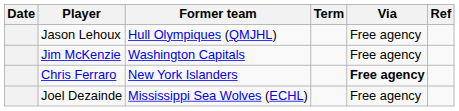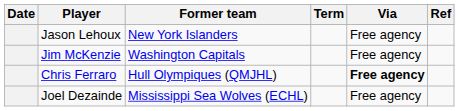 <table class="wikitable plainrowheaders">
 <tr style="background:#ddd; text-align:center;">
 <th>Date</th>
 <th>Player</th>
 <th>Former team</th>
 <th>Term</th>
 <th>Via</th>
 <th>Ref</th>
 </tr>
 <tr>
 <th scope="row"></th>
 <td>Jason Lehoux</td>
-<td><a href='#'>Hull Olympiques</a> (<a href='#'>QMJHL</a>)</td>
+<td><a href='#'>New York Islanders</a></td>
 <td></td>
 <td>Free agency</td>
 <td></td>
 </tr>
 <tr>
 <th scope="row"></th>
 <td><a href='#'>Jim McKenzie</a></td>
 <td><a href='#'>Washington Capitals</a></td>
 <td></td>
 <td>Free agency</td>
 <td></td>
 </tr>
 <tr>
 <th scope="row"></th>
 <td><a href='#'>Chris Ferraro</a></td>
-<td><a href='#'>New York Islanders</a></td>
+<td><a href='#'>Hull Olympiques</a> (<a href='#'>QMJHL</a>)</td>
 <td></td>
 <td><strong>Free agency</strong></td>
 <td></td>
 </tr>
 <tr>
 <th scope="row"></th>
 <td>Joel Dezainde</td>
 <td><a href='#'>Mississippi Sea Wolves</a> (<a href='#'>ECHL</a>)</td>
 <td></td>
 <td>Free agency</td>
 <td></td>
 </tr>
 </table>
